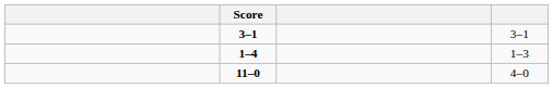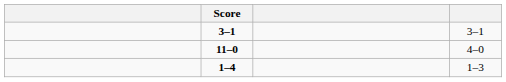 <table class="wikitable" style="text-align: center; ">
 <tr>
 <th align="right" width="270"></th>
 <th width="65">Score</th>
 <th align="left" width="270"></th>
 <th width="65"></th>
 </tr>
 <tr>
 <td align="left"><strong></strong></td>
 <td><strong>3–1</strong></td>
 <td align="left"></td>
 <td>3–1 <strong></strong></td>
 </tr>
 <tr>
+<td align="left"><strong></strong></td>
+<td><strong>11–0</strong></td>
+<td align="left"></td>
+<td>4–0 <strong></strong></td>
+</tr>
+<tr>
 <td align="left"></td>
 <td><strong>1–4</strong></td>
 <td align="left"><strong></strong></td>
 <td>1–3 <strong></strong></td>
 </tr>
-<tr>
-<td align="left"><strong></strong></td>
-<td><strong>11–0</strong></td>
-<td align="left"></td>
-<td>4–0 <strong></strong></td>
-</tr>
 </table>
